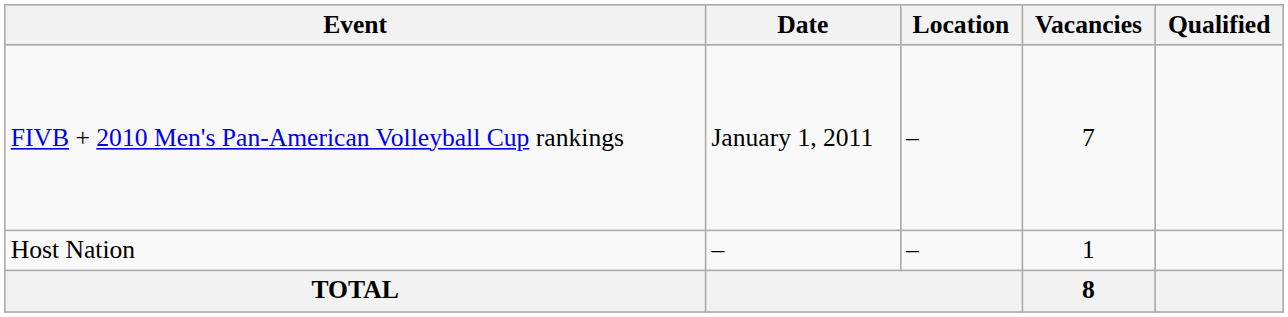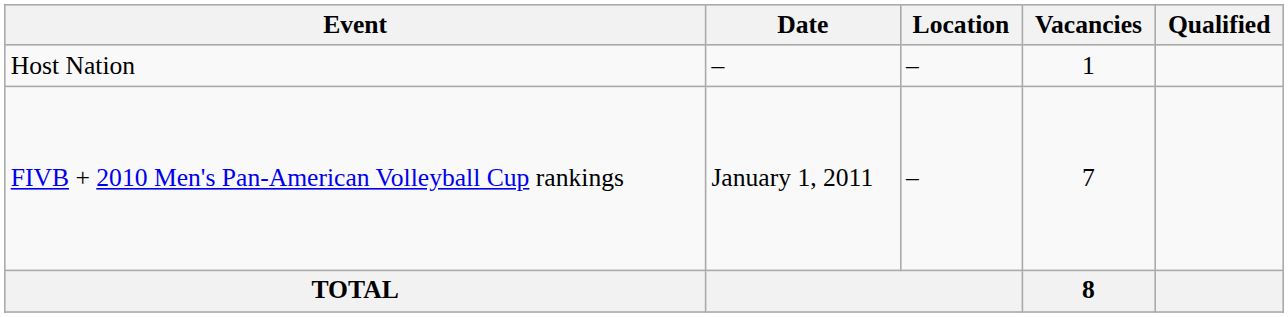 <table class="wikitable" width=800>
 <tr>
 <th>Event</th>
 <th>Date</th>
 <th>Location</th>
 <th>Vacancies</th>
 <th>Qualified</th>
 </tr>
 <tr>
+<td>Host Nation</td>
+<td>–</td>
+<td>–</td>
+<td align=center>1</td>
+<td></td>
+</tr>
+<tr>
 <td><a href='#'>FIVB</a> + <a href='#'>2010 Men's Pan-American Volleyball Cup</a> rankings</td>
 <td>January 1, 2011</td>
 <td>–</td>
 <td align=center>7</td>
 <td> <br> <br>  <br>  <br>  <br>  <br> </td>
-</tr>
-<tr>
-<td>Host Nation</td>
-<td>–</td>
-<td>–</td>
-<td align=center>1</td>
-<td></td>
 </tr>
 <tr>
 <th>TOTAL</th>
 <th colspan="2"></th>
 <th>8</th>
 <th></th>
 </tr>
 </table>
